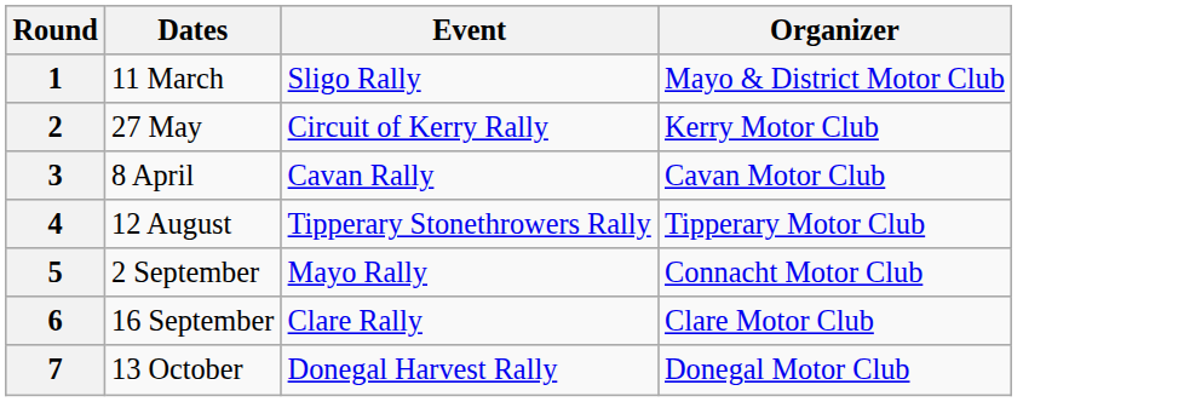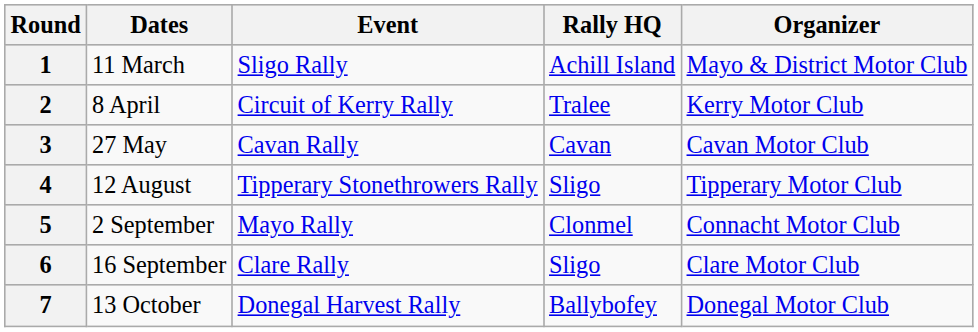 <table class="wikitable" style="font-size: 95%;">
 <tr>
 <th>Round</th>
 <th>Dates</th>
 <th>Event</th>
+<th>Rally HQ</th>
 <th>Organizer</th>
 </tr>
 <tr>
 <th>1</th>
 <td>11 March</td>
 <td><a href='#'>Sligo Rally</a></td>
+<td><a href='#'>Achill Island</a></td>
 <td><a href='#'>Mayo & District Motor Club</a></td>
 </tr>
 <tr>
 <th>2</th>
-<td>27 May</td>
+<td>8 April</td>
 <td><a href='#'>Circuit of Kerry Rally</a></td>
+<td><a href='#'>Tralee</a></td>
 <td><a href='#'>Kerry Motor Club</a></td>
 </tr>
 <tr>
 <th>3</th>
-<td>8 April</td>
+<td>27 May</td>
 <td><a href='#'>Cavan Rally</a></td>
+<td><a href='#'>Cavan</a></td>
 <td><a href='#'>Cavan Motor Club</a></td>
 </tr>
 <tr>
 <th>4</th>
 <td>12 August</td>
 <td><a href='#'>Tipperary Stonethrowers Rally</a></td>
+<td><a href='#'>Sligo</a></td>
 <td><a href='#'>Tipperary Motor Club</a></td>
 </tr>
 <tr>
 <th>5</th>
 <td>2 September</td>
 <td><a href='#'>Mayo Rally</a></td>
+<td><a href='#'>Clonmel</a></td>
 <td><a href='#'>Connacht Motor Club</a></td>
 </tr>
 <tr>
 <th>6</th>
 <td>16 September</td>
 <td><a href='#'>Clare Rally</a></td>
+<td><a href='#'>Sligo</a></td>
 <td><a href='#'>Clare Motor Club</a></td>
 </tr>
 <tr>
 <th>7</th>
 <td>13 October</td>
 <td><a href='#'>Donegal Harvest Rally</a></td>
+<td><a href='#'>Ballybofey</a></td>
 <td><a href='#'>Donegal Motor Club</a></td>
 </tr>
 </table>
